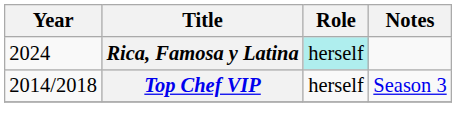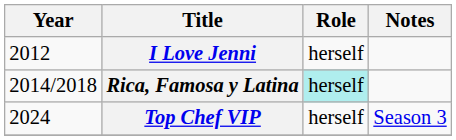 <table class="wikitable sortable plainrowheaders">
 <tr>
 <th scope="col">Year</th>
 <th scope="col">Title</th>
 <th scope="col" class="unsortable">Role</th>
 <th scope="col" class="unsortable">Notes</th>
 </tr>
 <tr>
-<td>2024</td>
+<td>2012</td>
+<th scope="row"><em><a href='#'>I Love Jenni</a></em></th>
+<td>herself</td>
+<td></td>
+</tr>
+<tr>
+<td>2014/2018</td>
 <th scope="row"><em>Rica, Famosa y Latina</em></th>
 <td style="background: paleturquoise;">herself</td>
 <td></td>
 </tr>
 <tr>
-<td>2014/2018</td>
+<td>2024</td>
 <th scope="row"><em><a href='#'>Top Chef VIP</a></em></th>
 <td>herself</td>
 <td><a href='#'>Season 3</a></td>
 </tr>
 <tr>
 </tr>
 </table>
